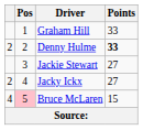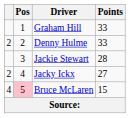 <table class="wikitable" style="font-size: 95%;">
 <tr>
 <th></th>
 <th>Pos</th>
 <th>Driver</th>
 <th>Points</th>
 </tr>
 <tr>
 <td align="left"></td>
 <td style="text-align:center;">1</td>
 <td> <a href='#'>Graham Hill</a></td>
 <td style="text-align:left;">33</td>
 </tr>
 <tr>
 <td align="left"> 2</td>
 <td style="text-align:center;">2</td>
 <td> <a href='#'>Denny Hulme</a></td>
-<td style="text-align:left;"><strong>33</strong></td>
+<td style="text-align:left;">33</td>
 </tr>
 <tr>
 <td align="left"></td>
 <td style="text-align:center;">3</td>
 <td> <a href='#'>Jackie Stewart</a></td>
-<td style="text-align:left;">27</td>
+<td style="text-align:left;">28</td>
 </tr>
 <tr>
 <td align="left"> 2</td>
 <td style="text-align:center;">4</td>
 <td> <a href='#'>Jacky Ickx</a></td>
 <td style="text-align:left;">27</td>
 </tr>
 <tr>
 <td align="left"> 4</td>
 <td style="background: pink; text-align:center;">5</td>
 <td> <a href='#'>Bruce McLaren</a></td>
 <td style="text-align:left;">15</td>
 </tr>
 <tr>
 <th colspan=4>Source: </th>
 </tr>
 </table>
